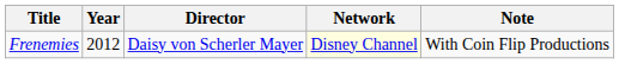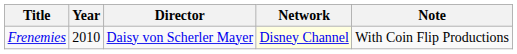 <table class="sortable wikitable">
 <tr>
 <th>Title</th>
 <th>Year</th>
 <th>Director</th>
 <th>Network</th>
 <th>Note</th>
 </tr>
 <tr>
 <td><em><a href='#'>Frenemies</a></em></td>
-<td>2012</td>
+<td>2010</td>
 <td><a href='#'>Daisy von Scherler Mayer</a></td>
 <td style="background: lightyellow;"><a href='#'>Disney Channel</a></td>
 <td>With Coin Flip Productions</td>
 </tr>
 </table>
